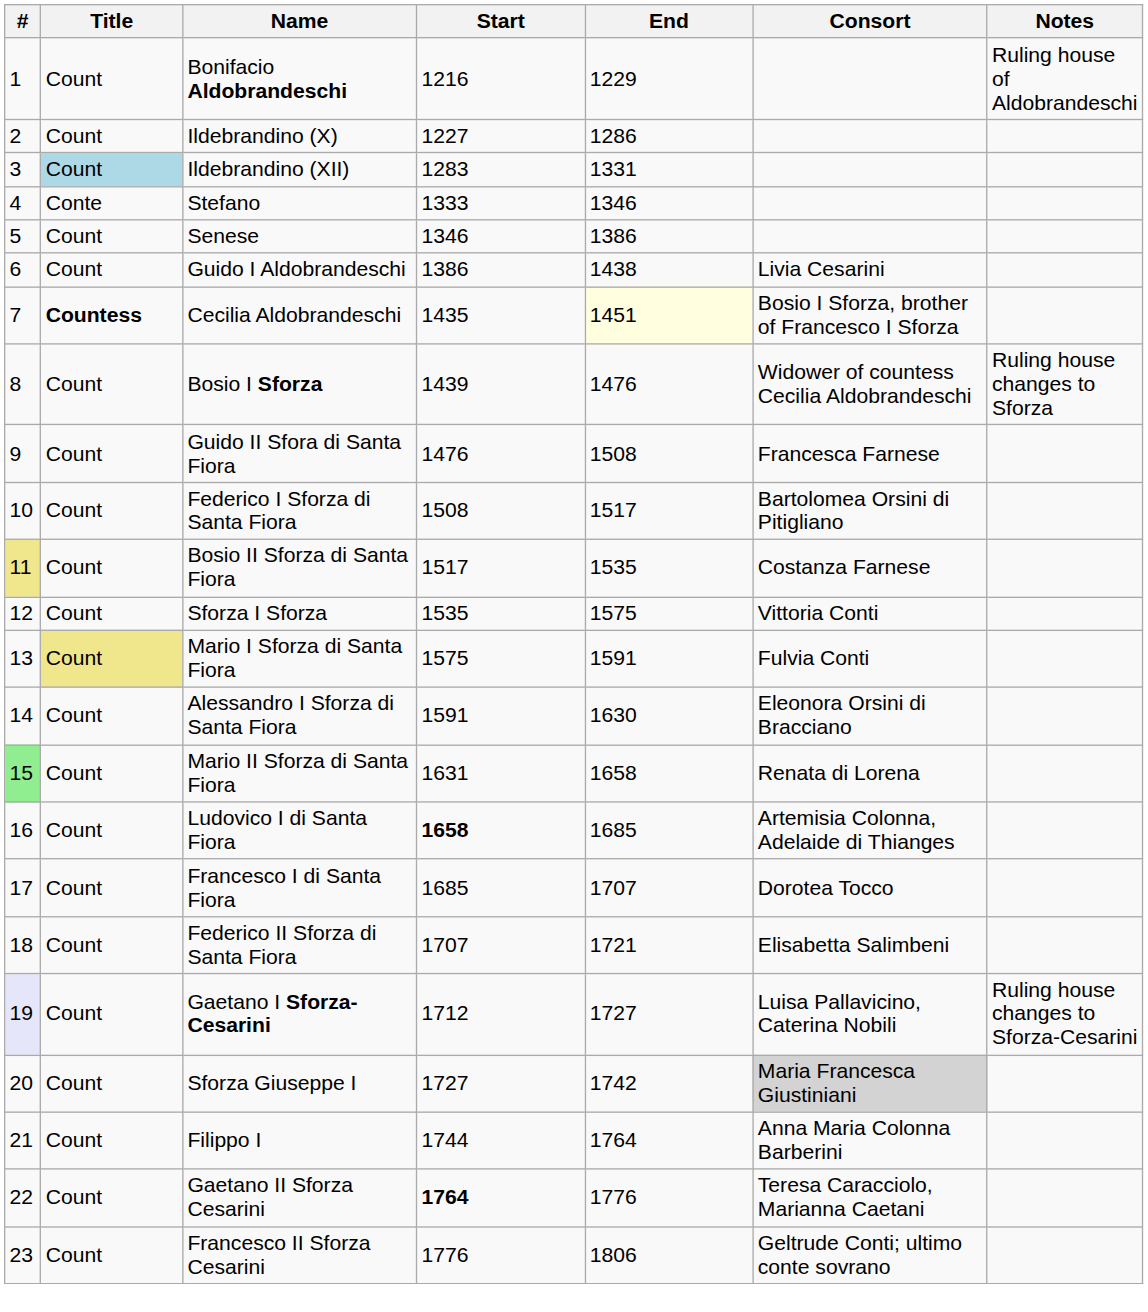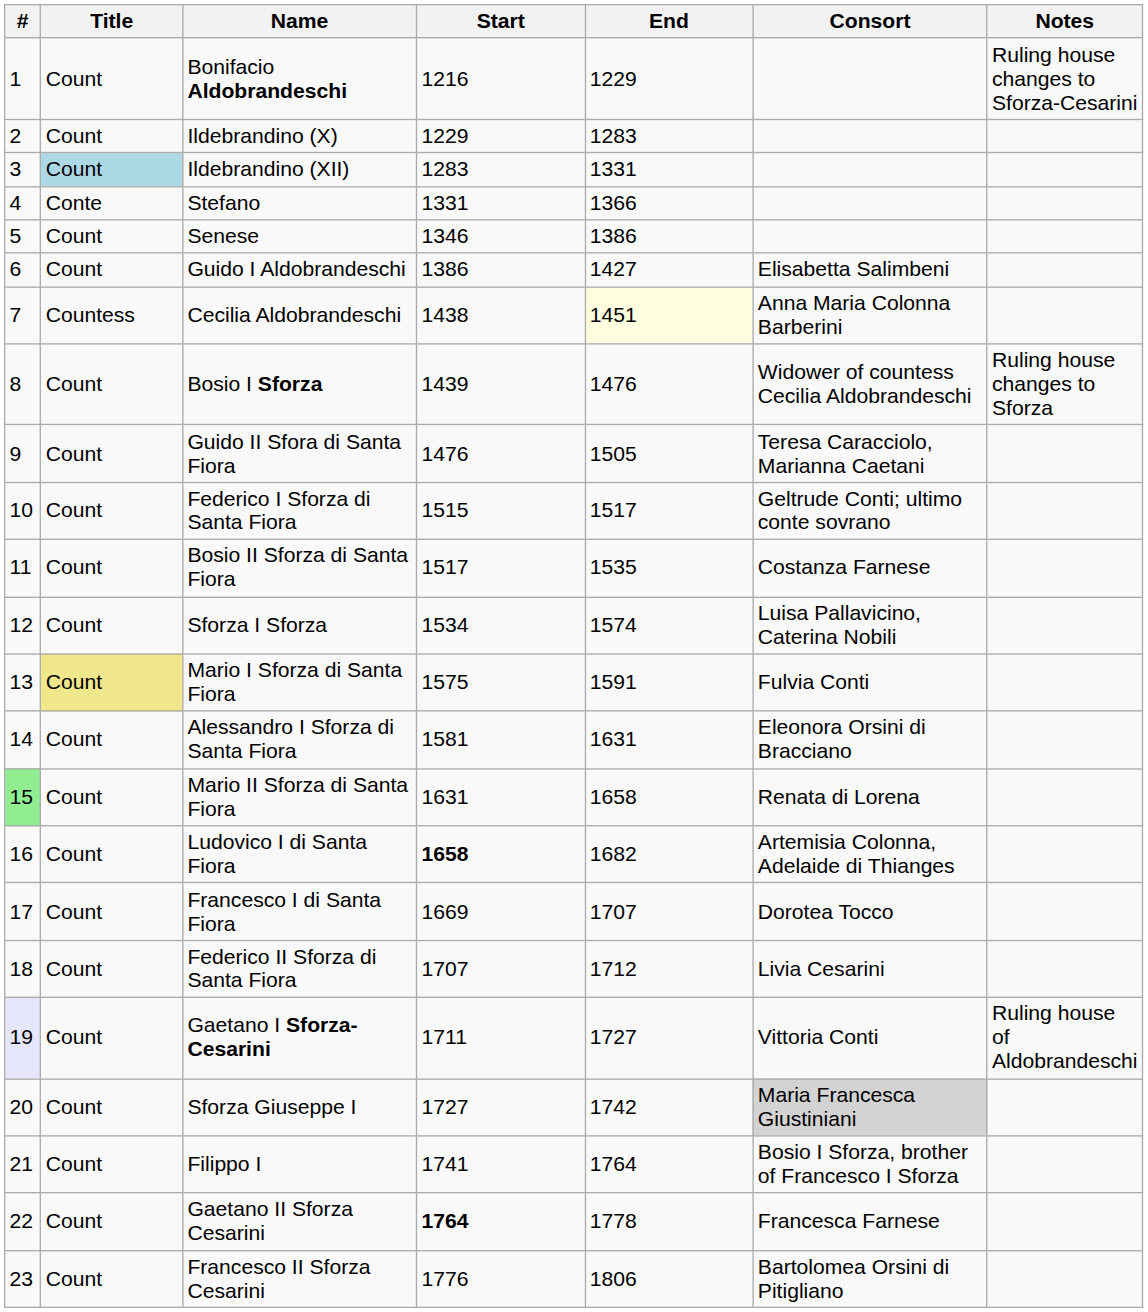 <table class = "wikitable">
 <tr>
 <th width="20pt">#</th>
 <th width="100pt">Title</th>
 <th width="170pt">Name</th>
 <th width="120pt">Start</th>
 <th width="120pt">End</th>
 <th width="170pt">Consort</th>
 <th width="80pt">Notes</th>
 </tr>
 <tr>
 <td>1</td>
 <td>Count</td>
 <td>Bonifacio <strong>Aldobrandeschi</strong></td>
 <td>1216</td>
 <td>1229</td>
 <td></td>
-<td>Ruling house of Aldobrandeschi</td>
+<td>Ruling house changes to Sforza-Cesarini</td>
 </tr>
 <tr>
 <td>2</td>
 <td>Count</td>
 <td>Ildebrandino (X)</td>
-<td>1227</td>
-<td>1286</td>
+<td>1229</td>
+<td>1283</td>
 <td></td>
 <td></td>
 </tr>
 <tr>
 <td>3</td>
 <td style="background: lightblue;">Count</td>
 <td>Ildebrandino (XII)</td>
 <td>1283</td>
 <td>1331</td>
 <td></td>
 <td></td>
 </tr>
 <tr>
 <td>4</td>
 <td>Conte</td>
 <td>Stefano</td>
-<td>1333</td>
-<td>1346</td>
+<td>1331</td>
+<td>1366</td>
 <td></td>
 <td></td>
 </tr>
 <tr>
 <td>5</td>
 <td>Count</td>
 <td>Senese</td>
 <td>1346</td>
 <td>1386</td>
 <td></td>
 <td></td>
 </tr>
 <tr>
 <td>6</td>
 <td>Count</td>
 <td>Guido I Aldobrandeschi</td>
 <td>1386</td>
-<td>1438</td>
-<td>Livia Cesarini</td>
+<td>1427</td>
+<td>Elisabetta Salimbeni</td>
 <td></td>
 </tr>
 <tr>
 <td>7</td>
-<td><strong>Countess</strong></td>
+<td>Countess</td>
 <td>Cecilia Aldobrandeschi</td>
-<td>1435</td>
+<td>1438</td>
 <td style="background: lightyellow;">1451</td>
-<td>Bosio I Sforza, brother of Francesco I Sforza</td>
+<td>Anna Maria Colonna Barberini</td>
 <td></td>
 </tr>
 <tr>
 <td>8</td>
 <td>Count</td>
 <td>Bosio I <strong>Sforza</strong></td>
 <td>1439</td>
 <td>1476</td>
 <td>Widower of countess Cecilia Aldobrandeschi</td>
 <td>Ruling house changes to Sforza</td>
 </tr>
 <tr>
 <td>9</td>
 <td>Count</td>
 <td>Guido II Sfora di Santa Fiora</td>
 <td>1476</td>
-<td>1508</td>
-<td>Francesca Farnese</td>
+<td>1505</td>
+<td>Teresa Caracciolo, Marianna Caetani</td>
 <td></td>
 </tr>
 <tr>
 <td>10</td>
 <td>Count</td>
 <td>Federico I Sforza di Santa Fiora</td>
-<td>1508</td>
+<td>1515</td>
 <td>1517</td>
-<td>Bartolomea Orsini di Pitigliano</td>
+<td>Geltrude Conti; ultimo conte sovrano</td>
 <td></td>
 </tr>
 <tr>
-<td style="background: khaki;">11</td>
+<td>11</td>
 <td>Count</td>
 <td>Bosio II Sforza di Santa Fiora</td>
 <td>1517</td>
 <td>1535</td>
 <td>Costanza Farnese</td>
 </tr>
 <tr>
 <td>12</td>
 <td>Count</td>
 <td>Sforza I Sforza</td>
-<td>1535</td>
-<td>1575</td>
-<td>Vittoria Conti</td>
+<td>1534</td>
+<td>1574</td>
+<td>Luisa Pallavicino, Caterina Nobili</td>
 <td></td>
 </tr>
 <tr>
 <td>13</td>
 <td style="background: khaki;">Count</td>
 <td>Mario I Sforza di Santa Fiora</td>
 <td>1575</td>
 <td>1591</td>
 <td>Fulvia Conti</td>
 <td></td>
 </tr>
 <tr>
 <td>14</td>
 <td>Count</td>
 <td>Alessandro I Sforza di Santa Fiora</td>
-<td>1591</td>
-<td>1630</td>
+<td>1581</td>
+<td>1631</td>
 <td>Eleonora Orsini di Bracciano</td>
 <td></td>
 </tr>
 <tr>
 <td style="background: lightgreen;">15</td>
 <td>Count</td>
 <td>Mario II Sforza di Santa Fiora</td>
 <td>1631</td>
 <td>1658</td>
 <td>Renata di Lorena</td>
 <td></td>
 </tr>
 <tr>
 <td>16</td>
 <td>Count</td>
 <td>Ludovico I di Santa Fiora</td>
 <td><strong>1658</strong></td>
-<td>1685</td>
+<td>1682</td>
 <td>Artemisia Colonna, Adelaide di Thianges</td>
 <td></td>
 </tr>
 <tr>
 <td>17</td>
 <td>Count</td>
 <td>Francesco I di Santa Fiora</td>
-<td>1685</td>
+<td>1669</td>
 <td>1707</td>
 <td>Dorotea Tocco</td>
 <td></td>
 </tr>
 <tr>
 <td>18</td>
 <td>Count</td>
 <td>Federico II Sforza di Santa Fiora</td>
 <td>1707</td>
-<td>1721</td>
-<td>Elisabetta Salimbeni</td>
+<td>1712</td>
+<td>Livia Cesarini</td>
 <td></td>
 </tr>
 <tr>
 <td style="background: lavender;">19</td>
 <td>Count</td>
 <td>Gaetano I <strong>Sforza-Cesarini</strong></td>
-<td>1712</td>
+<td>1711</td>
 <td>1727</td>
-<td>Luisa Pallavicino, Caterina Nobili</td>
-<td>Ruling house changes to Sforza-Cesarini</td>
+<td>Vittoria Conti</td>
+<td>Ruling house of Aldobrandeschi</td>
 </tr>
 <tr>
 <td>20</td>
 <td>Count</td>
 <td>Sforza Giuseppe I</td>
 <td>1727</td>
 <td>1742</td>
 <td style="background: lightgrey;">Maria Francesca Giustiniani</td>
 <td></td>
 </tr>
 <tr>
 <td>21</td>
 <td>Count</td>
 <td>Filippo I</td>
-<td>1744</td>
+<td>1741</td>
 <td>1764</td>
-<td>Anna Maria Colonna Barberini</td>
+<td>Bosio I Sforza, brother of Francesco I Sforza</td>
 <td></td>
 </tr>
 <tr>
 <td>22</td>
 <td>Count</td>
 <td>Gaetano II Sforza Cesarini</td>
 <td><strong>1764</strong></td>
-<td>1776</td>
-<td>Teresa Caracciolo, Marianna Caetani</td>
+<td>1778</td>
+<td>Francesca Farnese</td>
 <td></td>
 </tr>
 <tr>
 <td>23</td>
 <td>Count</td>
 <td>Francesco II Sforza Cesarini</td>
 <td>1776</td>
 <td>1806</td>
-<td>Geltrude Conti; ultimo conte sovrano</td>
+<td>Bartolomea Orsini di Pitigliano</td>
 <td></td>
 </tr>
 <tr>
 </tr>
 </table>
